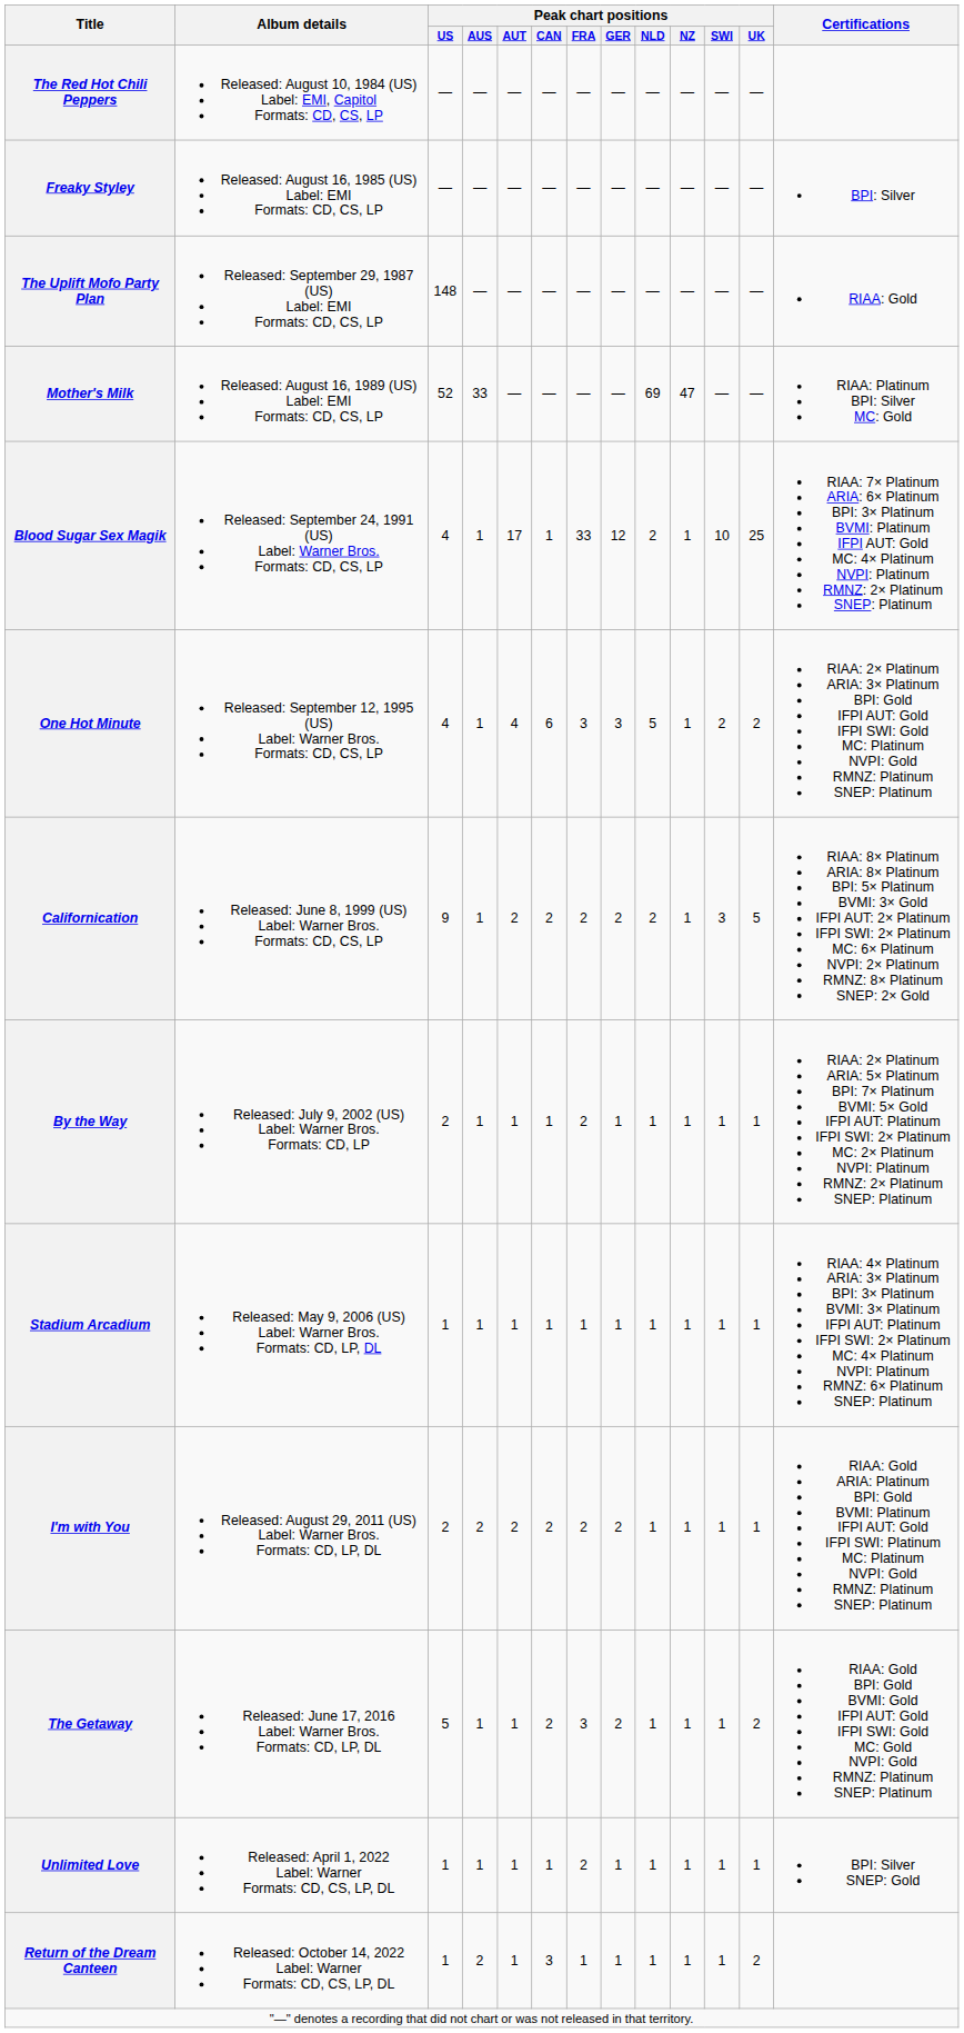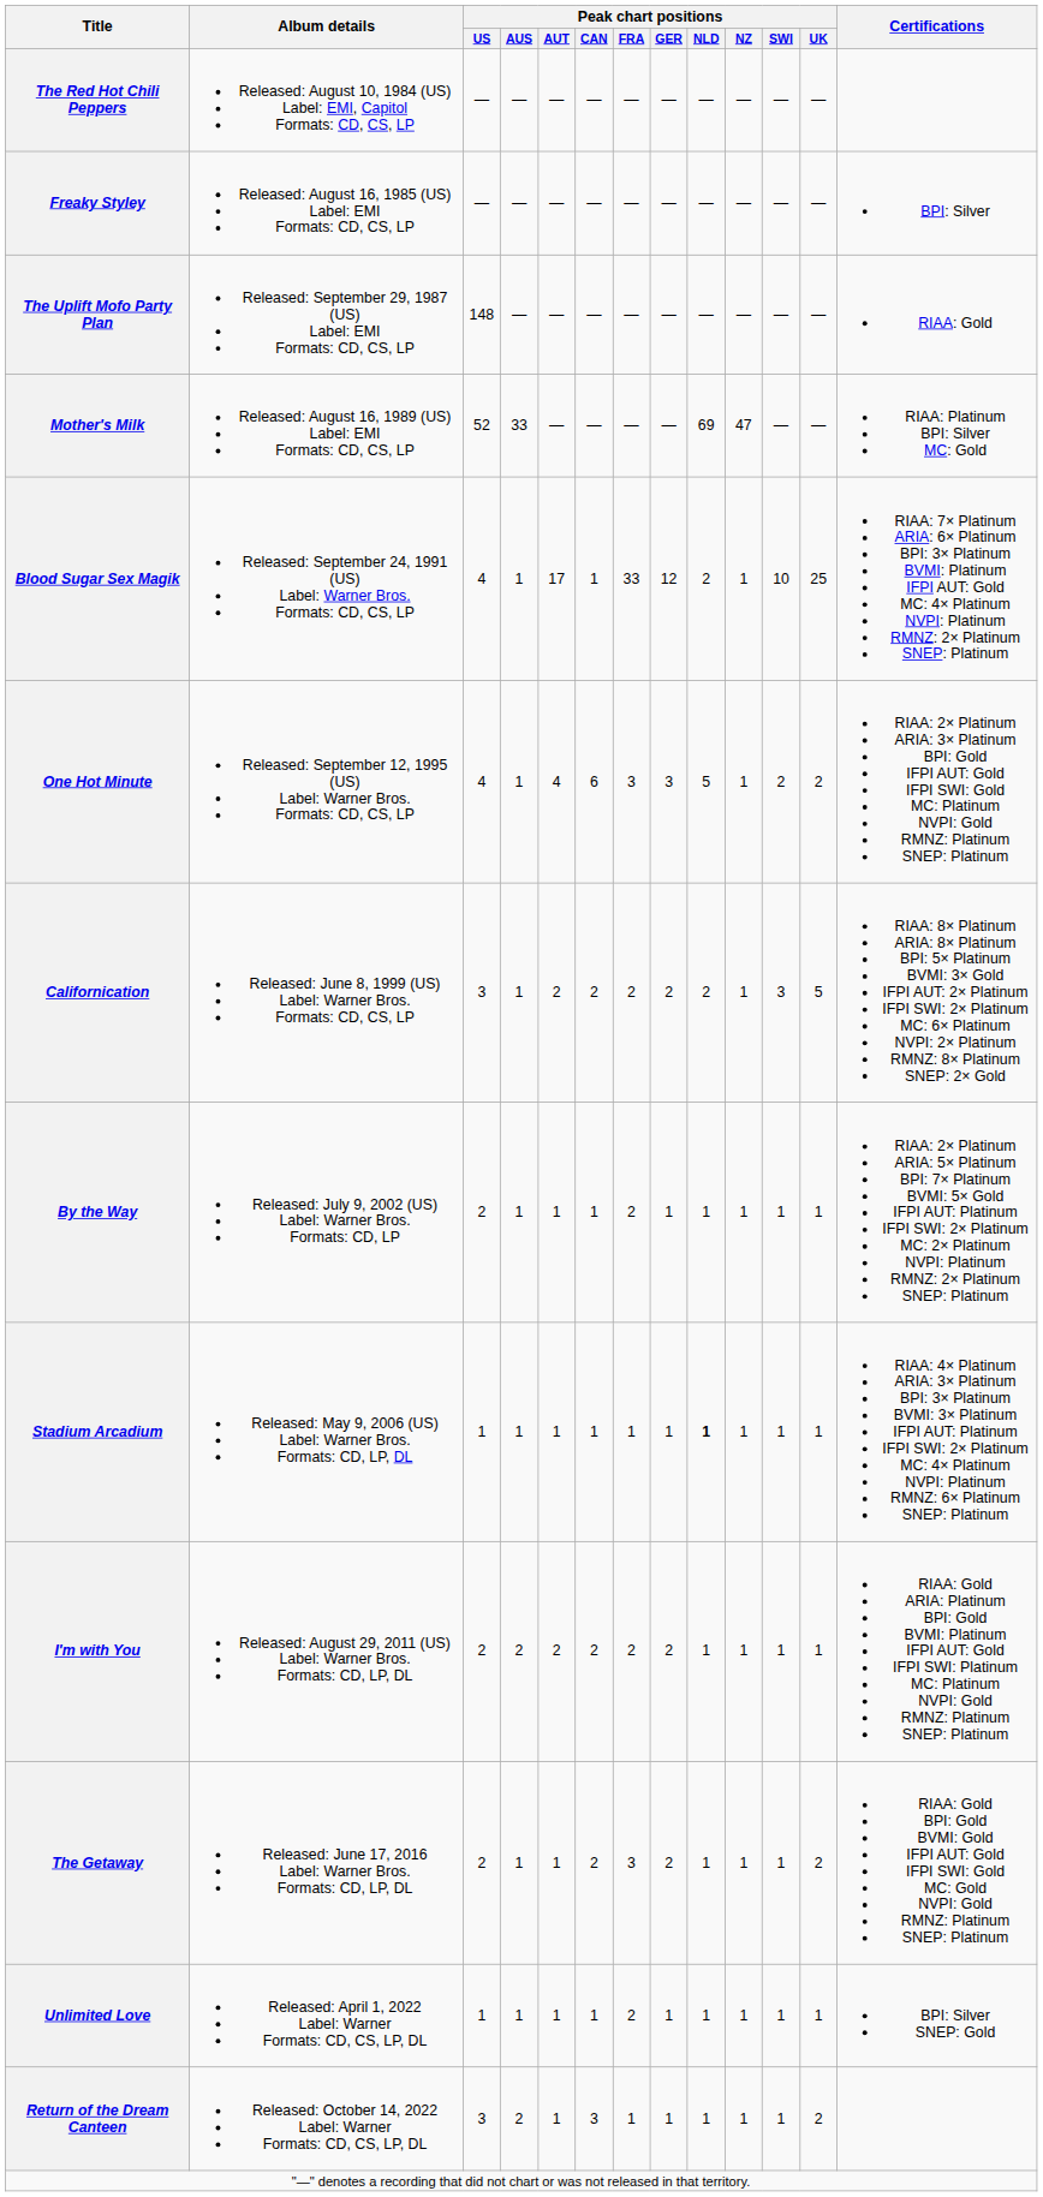 <table class="wikitable plainrowheaders" style="text-align:center;">
 <tr>
 <th scope="col" rowspan="2" style="width:12em;">Title</th>
 <th scope="col" rowspan="2" style="width:18em;">Album details</th>
 <th scope="col" colspan="10">Peak chart positions</th>
 <th scope="col" rowspan="2" style="width:13em;"><a href='#'>Certifications</a></th>
 </tr>
 <tr>
 <th scope="col" style="width:2.5em;font-size:85%;"><a href='#'>US</a><br></th>
 <th scope="col" style="width:2.5em;font-size:85%;"><a href='#'>AUS</a><br></th>
 <th scope="col" style="width:2.5em;font-size:85%;"><a href='#'>AUT</a><br></th>
 <th scope="col" style="width:2.5em;font-size:85%;"><a href='#'>CAN</a><br></th>
 <th scope="col" style="width:2.5em;font-size:85%;"><a href='#'>FRA</a><br></th>
 <th scope="col" style="width:2.5em;font-size:85%;"><a href='#'>GER</a><br></th>
 <th scope="col" style="width:2.5em;font-size:85%;"><a href='#'>NLD</a><br></th>
 <th scope="col" style="width:2.5em;font-size:85%;"><a href='#'>NZ</a><br></th>
 <th scope="col" style="width:2.5em;font-size:85%;"><a href='#'>SWI</a><br></th>
 <th scope="col" style="width:2.5em;font-size:85%;"><a href='#'>UK</a><br></th>
 </tr>
 <tr>
 <th scope="row"><em><a href='#'>The Red Hot Chili<br>Peppers</a></em></th>
 <td><br><ul><li>Released: August 10, 1984 <span>(US)</span></li><li>Label: <a href='#'>EMI</a>, <a href='#'>Capitol</a></li><li>Formats: <a href='#'>CD</a>, <a href='#'>CS</a>, <a href='#'>LP</a></li></ul></td>
 <td>—</td>
 <td>—</td>
 <td>—</td>
 <td>—</td>
 <td>—</td>
 <td>—</td>
 <td>—</td>
 <td>—</td>
 <td>—</td>
 <td>—</td>
 <td></td>
 </tr>
 <tr>
 <th scope="row"><em><a href='#'>Freaky Styley</a></em></th>
 <td><br><ul><li>Released: August 16, 1985 <span>(US)</span></li><li>Label: EMI</li><li>Formats: CD, CS, LP</li></ul></td>
 <td>—</td>
 <td>—</td>
 <td>—</td>
 <td>—</td>
 <td>—</td>
 <td>—</td>
 <td>—</td>
 <td>—</td>
 <td>—</td>
 <td>—</td>
 <td><br><ul><li><a href='#'>BPI</a>: Silver</li></ul></td>
 </tr>
 <tr>
 <th scope="row"><em><a href='#'>The Uplift Mofo Party<br>Plan</a></em></th>
 <td><br><ul><li>Released: September 29, 1987<br><span>(US)</span></li><li>Label: EMI</li><li>Formats: CD, CS, LP</li></ul></td>
 <td>148</td>
 <td>—</td>
 <td>—</td>
 <td>—</td>
 <td>—</td>
 <td>—</td>
 <td>—</td>
 <td>—</td>
 <td>—</td>
 <td>—</td>
 <td><br><ul><li><a href='#'>RIAA</a>: Gold</li></ul></td>
 </tr>
 <tr>
 <th scope="row"><em><a href='#'>Mother's Milk</a></em></th>
 <td><br><ul><li>Released: August 16, 1989 <span>(US)</span></li><li>Label: EMI</li><li>Formats: CD, CS, LP</li></ul></td>
 <td>52</td>
 <td>33</td>
 <td>—</td>
 <td>—</td>
 <td>—</td>
 <td>—</td>
 <td>69</td>
 <td>47</td>
 <td>—</td>
 <td>—</td>
 <td><br><ul><li>RIAA: Platinum</li><li>BPI: Silver</li><li><a href='#'>MC</a>: Gold</li></ul></td>
 </tr>
 <tr>
 <th scope="row"><em><a href='#'>Blood Sugar Sex Magik</a></em></th>
 <td><br><ul><li>Released: September 24, 1991<br><span>(US)</span></li><li>Label: <a href='#'>Warner Bros.</a></li><li>Formats: CD, CS, LP</li></ul></td>
 <td>4</td>
 <td>1</td>
 <td>17</td>
 <td>1</td>
 <td>33</td>
 <td>12</td>
 <td>2</td>
 <td>1</td>
 <td>10</td>
 <td>25</td>
 <td><br><ul><li>RIAA: 7× Platinum</li><li><a href='#'>ARIA</a>: 6× Platinum</li><li>BPI: 3× Platinum</li><li><a href='#'>BVMI</a>: Platinum</li><li><a href='#'>IFPI</a> AUT: Gold</li><li>MC: 4× Platinum</li><li><a href='#'>NVPI</a>: Platinum</li><li><a href='#'>RMNZ</a>: 2× Platinum</li><li><a href='#'>SNEP</a>: Platinum</li></ul></td>
 </tr>
 <tr>
 <th scope="row"><em><a href='#'>One Hot Minute</a></em></th>
 <td><br><ul><li>Released: September 12, 1995 <span>(US)</span></li><li>Label: Warner Bros.</li><li>Formats: CD, CS, LP</li></ul></td>
 <td>4</td>
 <td>1</td>
 <td>4</td>
 <td>6</td>
 <td>3</td>
 <td>3</td>
 <td>5</td>
 <td>1</td>
 <td>2</td>
 <td>2</td>
 <td><br><ul><li>RIAA: 2× Platinum</li><li>ARIA: 3× Platinum</li><li>BPI: Gold</li><li>IFPI AUT: Gold</li><li>IFPI SWI: Gold</li><li>MC: Platinum</li><li>NVPI: Gold</li><li>RMNZ: Platinum</li><li>SNEP: Platinum</li></ul></td>
 </tr>
 <tr>
 <th scope="row"><em><a href='#'>Californication</a></em></th>
 <td><br><ul><li>Released: June 8, 1999 <span>(US)</span></li><li>Label: Warner Bros.</li><li>Formats: CD, CS, LP</li></ul></td>
-<td>9</td>
+<td>3</td>
 <td>1</td>
 <td>2</td>
 <td>2</td>
 <td>2</td>
 <td>2</td>
 <td>2</td>
 <td>1</td>
 <td>3</td>
 <td>5</td>
 <td><br><ul><li>RIAA: 8× Platinum</li><li>ARIA: 8× Platinum</li><li>BPI: 5× Platinum</li><li>BVMI: 3× Gold</li><li>IFPI AUT: 2× Platinum</li><li>IFPI SWI: 2× Platinum</li><li>MC: 6× Platinum</li><li>NVPI: 2× Platinum</li><li>RMNZ: 8× Platinum</li><li>SNEP: 2× Gold</li></ul></td>
 </tr>
 <tr>
 <th scope="row"><em><a href='#'>By the Way</a></em></th>
 <td><br><ul><li>Released: July 9, 2002 <span>(US)</span></li><li>Label: Warner Bros.</li><li>Formats: CD, LP</li></ul></td>
 <td>2</td>
 <td>1</td>
 <td>1</td>
 <td>1</td>
 <td>2</td>
 <td>1</td>
 <td>1</td>
 <td>1</td>
 <td>1</td>
 <td>1</td>
 <td><br><ul><li>RIAA: 2× Platinum</li><li>ARIA: 5× Platinum</li><li>BPI: 7× Platinum</li><li>BVMI: 5× Gold</li><li>IFPI AUT: Platinum</li><li>IFPI SWI: 2× Platinum</li><li>MC: 2× Platinum</li><li>NVPI: Platinum</li><li>RMNZ: 2× Platinum</li><li>SNEP: Platinum</li></ul></td>
 </tr>
 <tr>
 <th scope="row"><em><a href='#'>Stadium Arcadium</a></em></th>
 <td><br><ul><li>Released: May 9, 2006 <span>(US)</span></li><li>Label: Warner Bros.</li><li>Formats: CD, LP, <a href='#'>DL</a></li></ul></td>
 <td>1</td>
 <td>1</td>
 <td>1</td>
 <td>1</td>
 <td>1</td>
 <td>1</td>
-<td>1</td>
+<td><strong>1</strong></td>
 <td>1</td>
 <td>1</td>
 <td>1</td>
 <td><br><ul><li>RIAA: 4× Platinum</li><li>ARIA: 3× Platinum</li><li>BPI: 3× Platinum</li><li>BVMI: 3× Platinum</li><li>IFPI AUT: Platinum</li><li>IFPI SWI: 2× Platinum</li><li>MC: 4× Platinum</li><li>NVPI: Platinum</li><li>RMNZ: 6× Platinum</li><li>SNEP: Platinum</li></ul></td>
 </tr>
 <tr>
 <th scope="row"><em><a href='#'>I'm with You</a></em></th>
 <td><br><ul><li>Released: August 29, 2011 <span>(US)</span></li><li>Label: Warner Bros.</li><li>Formats: CD, LP, DL</li></ul></td>
 <td>2</td>
 <td>2</td>
 <td>2</td>
 <td>2</td>
 <td>2</td>
 <td>2</td>
 <td>1</td>
 <td>1</td>
 <td>1</td>
 <td>1</td>
 <td><br><ul><li>RIAA: Gold</li><li>ARIA: Platinum</li><li>BPI: Gold</li><li>BVMI: Platinum</li><li>IFPI AUT: Gold</li><li>IFPI SWI: Platinum</li><li>MC: Platinum</li><li>NVPI: Gold</li><li>RMNZ: Platinum</li><li>SNEP: Platinum</li></ul></td>
 </tr>
 <tr>
 <th scope="row"><em><a href='#'>The Getaway</a></em></th>
 <td><br><ul><li>Released: June 17, 2016</li><li>Label: Warner Bros.</li><li>Formats: CD, LP, DL</li></ul></td>
-<td>5</td>
+<td>2</td>
 <td>1</td>
 <td>1</td>
 <td>2</td>
 <td>3</td>
 <td>2</td>
 <td>1</td>
 <td>1</td>
 <td>1</td>
 <td>2</td>
 <td><br><ul><li>RIAA: Gold</li><li>BPI: Gold</li><li>BVMI: Gold</li><li>IFPI AUT: Gold</li><li>IFPI SWI: Gold</li><li>MC: Gold</li><li>NVPI: Gold</li><li>RMNZ: Platinum</li><li>SNEP: Platinum</li></ul></td>
 </tr>
 <tr>
 <th scope="row"><em><a href='#'>Unlimited Love</a></em></th>
 <td><br><ul><li>Released: April 1, 2022</li><li>Label: Warner</li><li>Formats: CD, CS, LP, DL</li></ul></td>
 <td>1</td>
 <td>1</td>
 <td>1</td>
 <td>1</td>
 <td>2</td>
 <td>1</td>
 <td>1</td>
 <td>1</td>
 <td>1</td>
 <td>1</td>
 <td><br><ul><li>BPI: Silver</li><li>SNEP: Gold</li></ul></td>
 </tr>
 <tr>
 <th scope="row"><em><a href='#'>Return of the Dream Canteen</a></em></th>
 <td><br><ul><li>Released: October 14, 2022</li><li>Label: Warner</li><li>Formats: CD, CS, LP, DL</li></ul></td>
-<td>1</td>
+<td>3</td>
 <td>2</td>
 <td>1</td>
 <td>3</td>
 <td>1</td>
 <td>1</td>
 <td>1</td>
 <td>1</td>
 <td>1</td>
 <td>2</td>
 <td></td>
 </tr>
 <tr>
 <td colspan="15" style="font-size:90%">"—" denotes a recording that did not chart or was not released in that territory.</td>
 </tr>
 </table>
